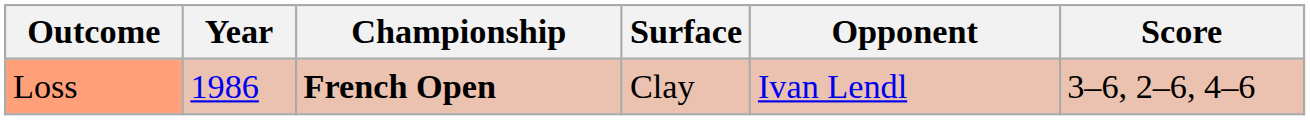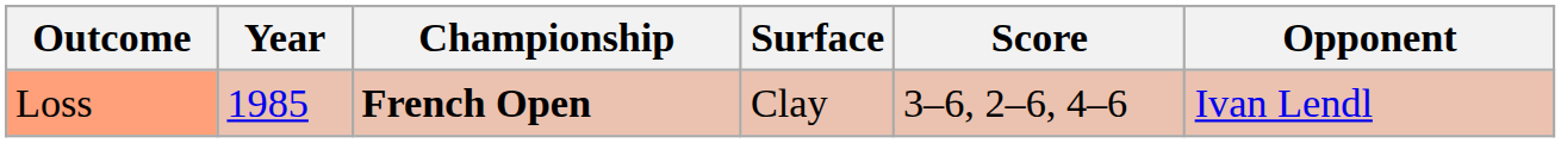 <table class="sortable wikitable">
 <tr>
 <th width="80">Outcome</th>
 <th width="50">Year</th>
 <th width="160">Championship</th>
 <th width="50">Surface</th>
+<th width="130">Score</th>
 <th width="160">Opponent</th>
-<th width="130">Score</th>
 </tr>
 <tr bgcolor="#EBC2AF">
 <td bgcolor="FFA07A">Loss</td>
-<td><a href='#'>1986</a></td>
+<td><a href='#'>1985</a></td>
 <td><strong>French Open</strong></td>
 <td>Clay</td>
+<td>3–6, 2–6, 4–6</td>
 <td> <a href='#'>Ivan Lendl</a></td>
-<td>3–6, 2–6, 4–6</td>
 </tr>
 </table>
